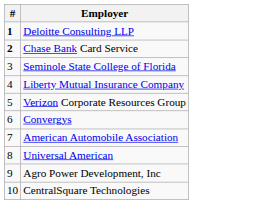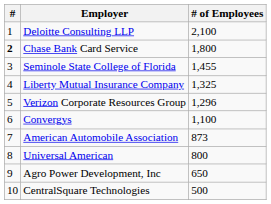 <table class="wikitable sortable">
 <tr>
 <th>#</th>
 <th>Employer</th>
+<th># of Employees</th>
 </tr>
 <tr>
-<td><strong>1</strong></td>
+<td>1</td>
 <td><a href='#'>Deloitte Consulting LLP</a></td>
+<td>2,100</td>
 </tr>
 <tr>
 <td><strong>2</strong></td>
 <td><a href='#'>Chase Bank</a> Card Service</td>
+<td>1,800</td>
 </tr>
 <tr>
 <td>3</td>
 <td><a href='#'>Seminole State College of Florida</a></td>
+<td>1,455</td>
 </tr>
 <tr>
 <td>4</td>
 <td><a href='#'>Liberty Mutual Insurance Company</a></td>
+<td>1,325</td>
 </tr>
 <tr>
 <td>5</td>
 <td><a href='#'>Verizon</a> Corporate Resources Group</td>
+<td>1,296</td>
 </tr>
 <tr>
 <td>6</td>
 <td><a href='#'>Convergys</a></td>
+<td>1,100</td>
 </tr>
 <tr>
 <td>7</td>
 <td><a href='#'>American Automobile Association</a></td>
+<td>873</td>
 </tr>
 <tr>
 <td>8</td>
 <td><a href='#'>Universal American</a></td>
+<td>800</td>
 </tr>
 <tr>
 <td>9</td>
 <td>Agro Power Development, Inc</td>
+<td>650</td>
 </tr>
 <tr>
 <td>10</td>
 <td>CentralSquare Technologies</td>
+<td>500</td>
 </tr>
 </table>
